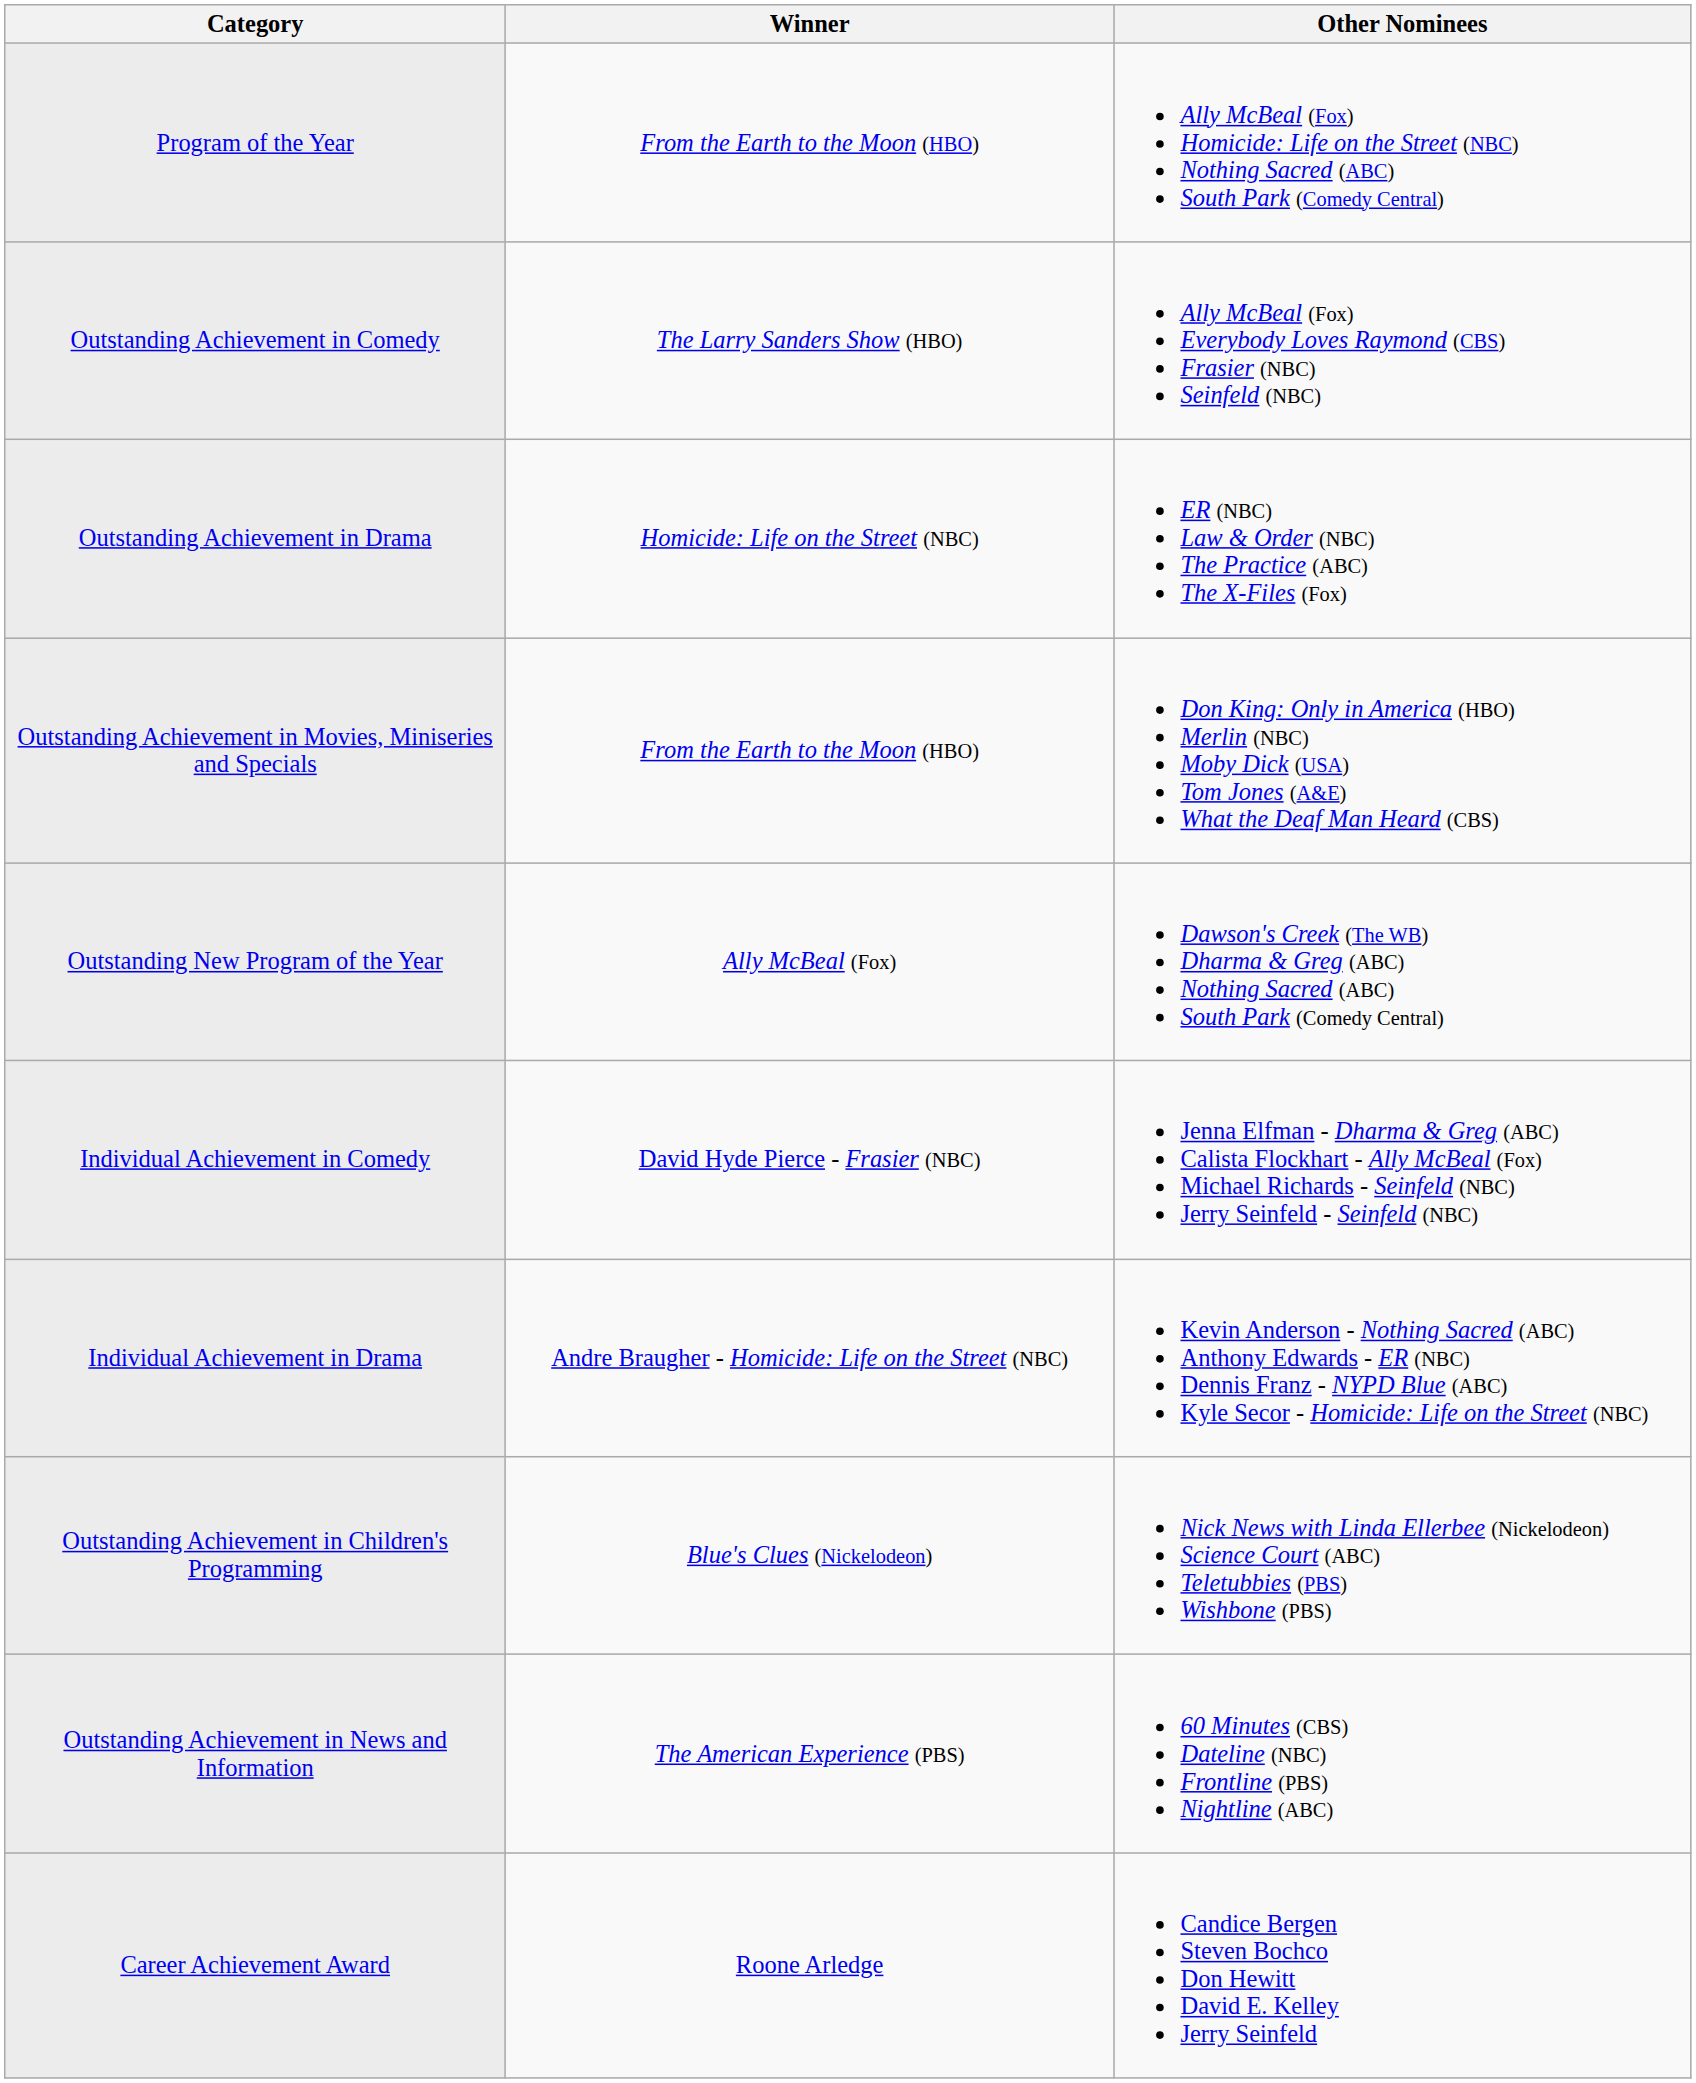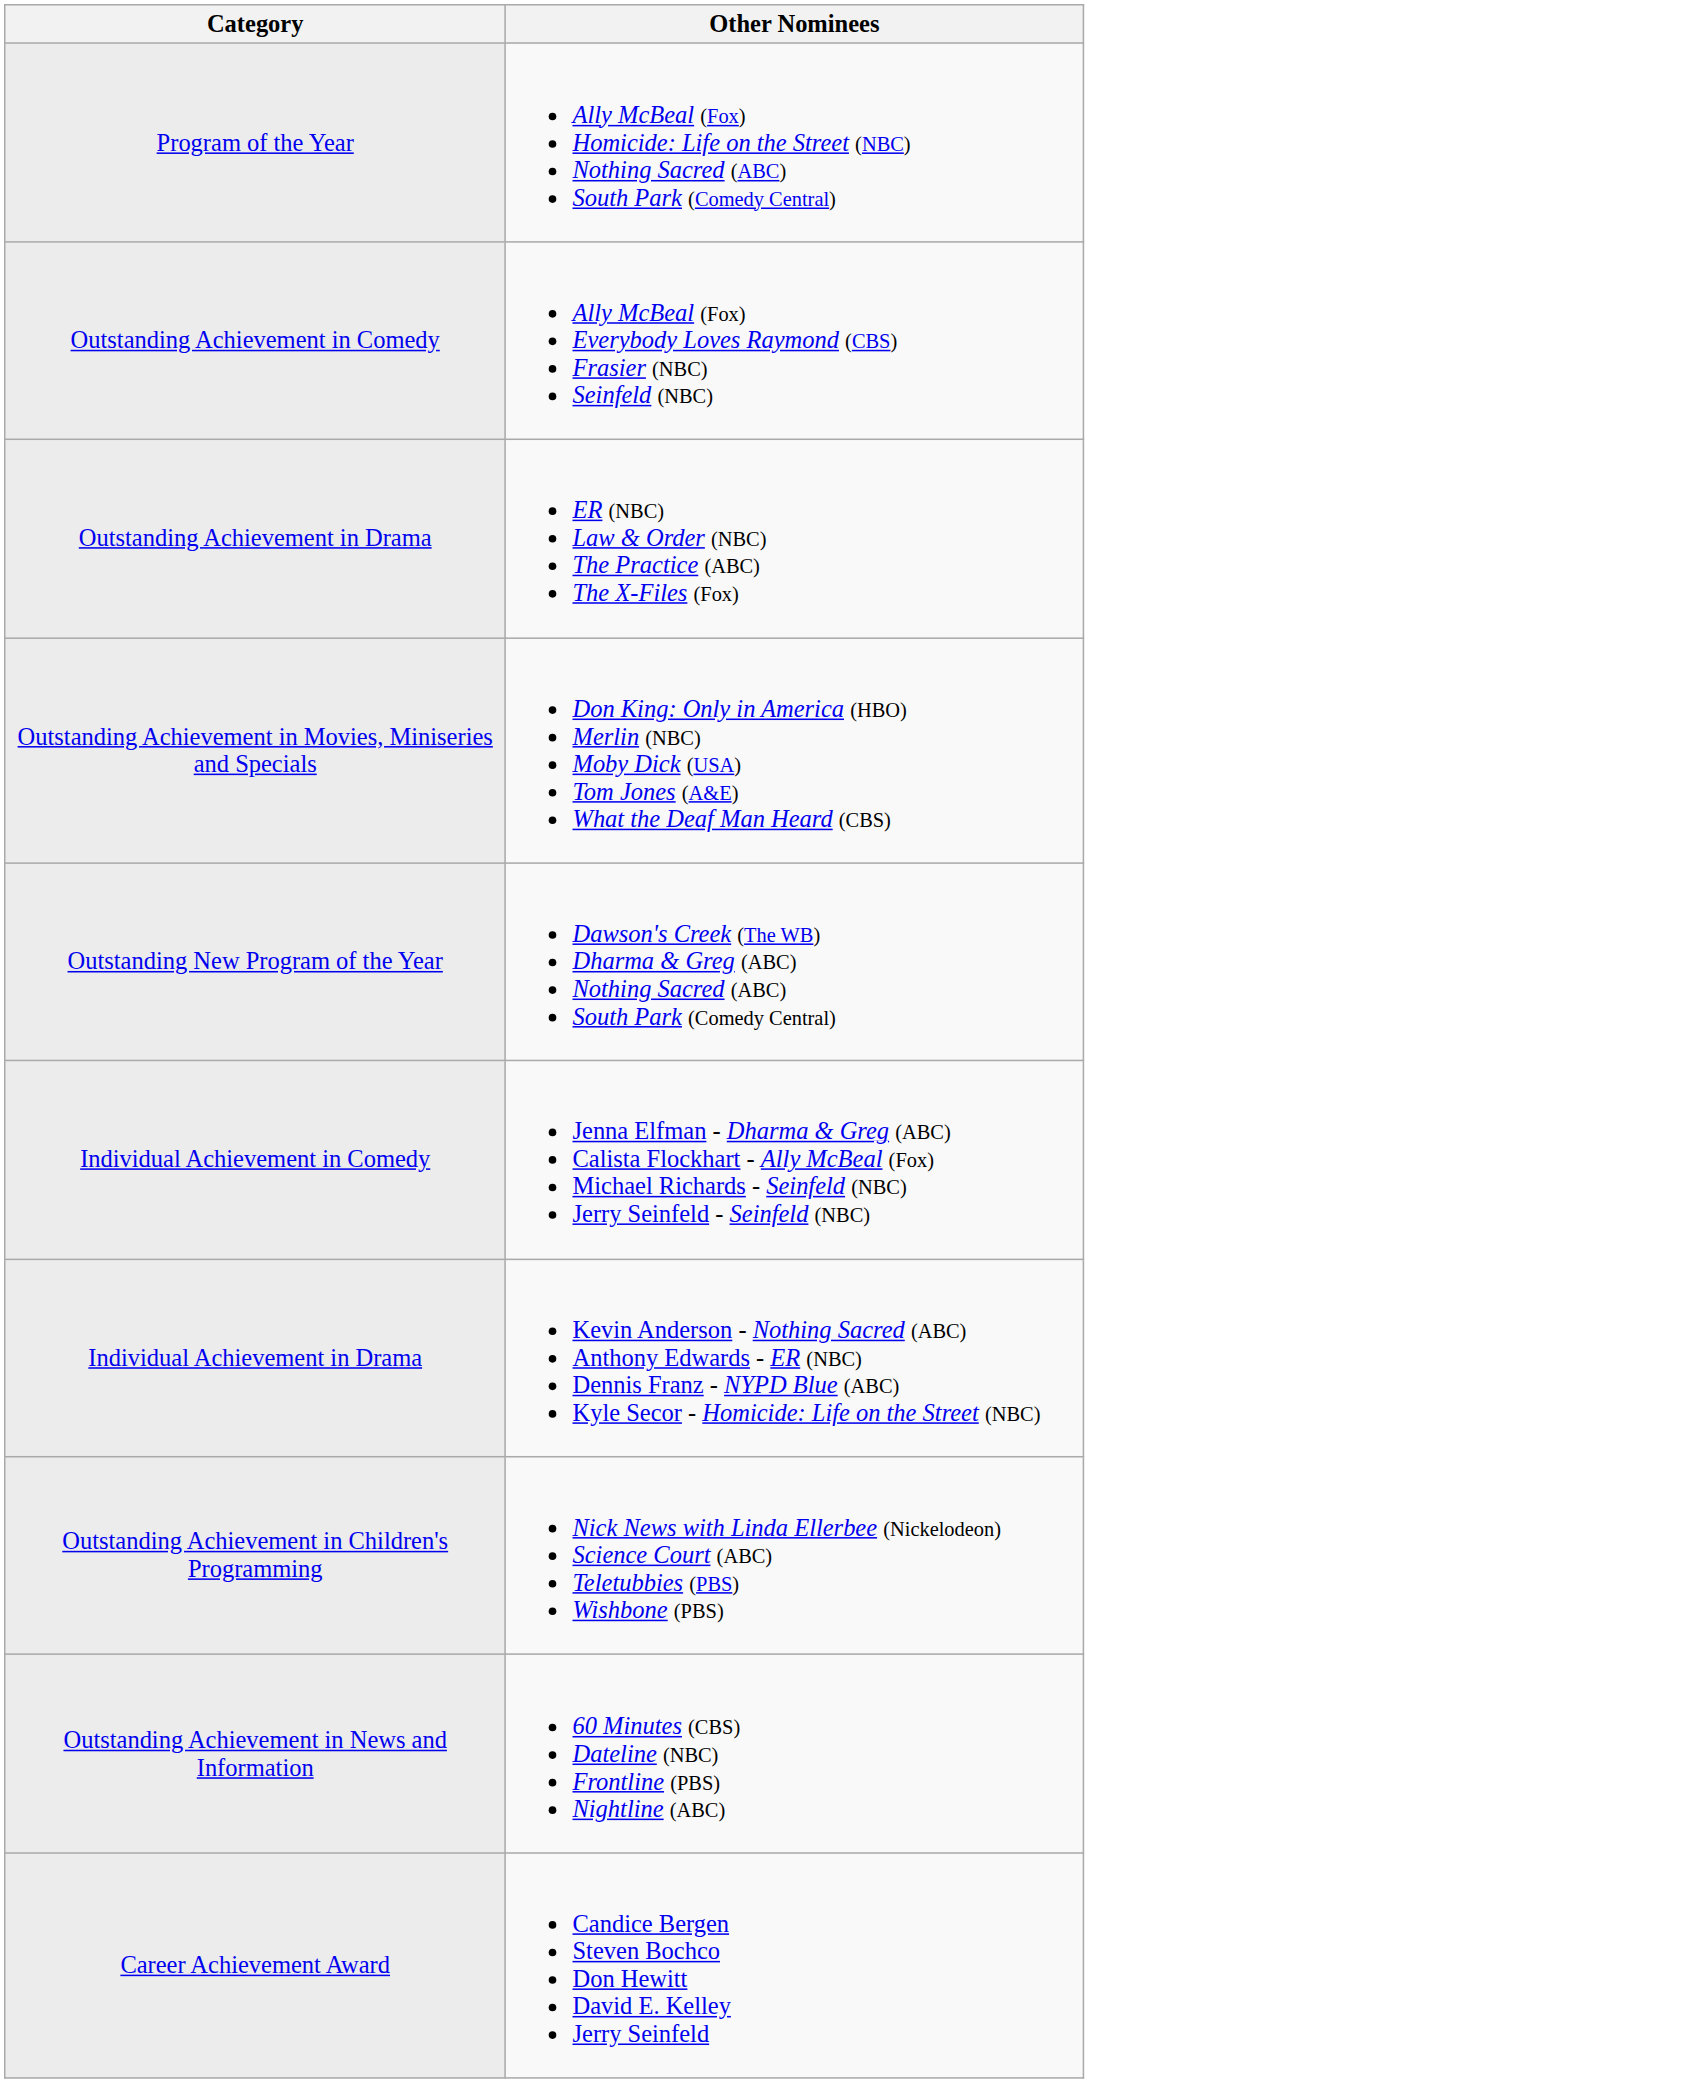 <table class="wikitable">
 <tr>
 <th width="320">Category</th>
-<th width="390">Winner</th>
 <th width="370">Other Nominees</th>
 </tr>
 <tr>
 <td align="center" style="background: #ececec; color: grey; vertical-align: middle; text-align: center;" class="table-na"><a href='#'>Program of the Year</a></td>
-<td align="center"><em><a href='#'>From the Earth to the Moon</a></em> <small>(<a href='#'>HBO</a>)</small></td>
 <td><br><ul><li><em><a href='#'>Ally McBeal</a></em> <small>(<a href='#'>Fox</a>)</small></li><li><em><a href='#'>Homicide: Life on the Street</a></em> <small>(<a href='#'>NBC</a>)</small></li><li><em><a href='#'>Nothing Sacred</a></em> <small>(<a href='#'>ABC</a>)</small></li><li><em><a href='#'>South Park</a></em> <small>(<a href='#'>Comedy Central</a>)</small></li></ul></td>
 </tr>
 <tr>
 <td align="center" style="background: #ececec; color: grey; vertical-align: middle; text-align: center;" class="table-na"><a href='#'>Outstanding Achievement in Comedy</a></td>
-<td align="center"><em><a href='#'>The Larry Sanders Show</a></em> <small>(HBO)</small></td>
 <td><br><ul><li><em><a href='#'>Ally McBeal</a></em> <small>(Fox)</small></li><li><em><a href='#'>Everybody Loves Raymond</a></em> <small>(<a href='#'>CBS</a>)</small></li><li><em><a href='#'>Frasier</a></em> <small>(NBC)</small></li><li><em><a href='#'>Seinfeld</a></em> <small>(NBC)</small></li></ul></td>
 </tr>
 <tr>
 <td align="center" style="background: #ececec; color: grey; vertical-align: middle; text-align: center;" class="table-na"><a href='#'>Outstanding Achievement in Drama</a></td>
-<td align="center"><em><a href='#'>Homicide: Life on the Street</a></em> <small>(NBC)</small></td>
 <td><br><ul><li><em><a href='#'>ER</a></em> <small>(NBC)</small></li><li><em><a href='#'>Law & Order</a></em> <small>(NBC)</small></li><li><em><a href='#'>The Practice</a></em> <small>(ABC)</small></li><li><em><a href='#'>The X-Files</a></em> <small>(Fox)</small></li></ul></td>
 </tr>
 <tr>
 <td align="center" style="background: #ececec; color: grey; vertical-align: middle; text-align: center;" class="table-na"><a href='#'>Outstanding Achievement in Movies, Miniseries and Specials</a></td>
-<td align="center"><em><a href='#'>From the Earth to the Moon</a></em> <small>(HBO)</small></td>
 <td><br><ul><li><em><a href='#'>Don King: Only in America</a></em> <small>(HBO)</small></li><li><em><a href='#'>Merlin</a></em> <small>(NBC)</small></li><li><em><a href='#'>Moby Dick</a></em> <small>(<a href='#'>USA</a>)</small></li><li><em><a href='#'>Tom Jones</a></em> <small>(<a href='#'>A&E</a>)</small></li><li><em><a href='#'>What the Deaf Man Heard</a></em> <small>(CBS)</small></li></ul></td>
 </tr>
 <tr>
 <td align="center" style="background: #ececec; color: grey; vertical-align: middle; text-align: center;" class="table-na"><a href='#'>Outstanding New Program of the Year</a></td>
-<td align="center"><em><a href='#'>Ally McBeal</a></em> <small>(Fox)</small></td>
 <td><br><ul><li><em><a href='#'>Dawson's Creek</a></em> <small>(<a href='#'>The WB</a>)</small></li><li><em><a href='#'>Dharma & Greg</a></em> <small>(ABC)</small></li><li><em><a href='#'>Nothing Sacred</a></em> <small>(ABC)</small></li><li><em><a href='#'>South Park</a></em> <small>(Comedy Central)</small></li></ul></td>
 </tr>
 <tr>
 <td align="center" style="background: #ececec; color: grey; vertical-align: middle; text-align: center;" class="table-na"><a href='#'>Individual Achievement in Comedy</a></td>
-<td align="center"><a href='#'>David Hyde Pierce</a> - <em><a href='#'>Frasier</a></em> <small>(NBC)</small></td>
 <td><br><ul><li><a href='#'>Jenna Elfman</a> - <em><a href='#'>Dharma & Greg</a></em> <small>(ABC)</small></li><li><a href='#'>Calista Flockhart</a> - <em><a href='#'>Ally McBeal</a></em> <small>(Fox)</small></li><li><a href='#'>Michael Richards</a> - <em><a href='#'>Seinfeld</a></em> <small>(NBC)</small></li><li><a href='#'>Jerry Seinfeld</a> - <em><a href='#'>Seinfeld</a></em> <small>(NBC)</small></li></ul></td>
 </tr>
 <tr>
 <td align="center" style="background: #ececec; color: grey; vertical-align: middle; text-align: center;" class="table-na"><a href='#'>Individual Achievement in Drama</a></td>
-<td align="center"><a href='#'>Andre Braugher</a> - <em><a href='#'>Homicide: Life on the Street</a></em> <small>(NBC)</small></td>
 <td><br><ul><li><a href='#'>Kevin Anderson</a> - <em><a href='#'>Nothing Sacred</a></em> <small>(ABC)</small></li><li><a href='#'>Anthony Edwards</a> - <em><a href='#'>ER</a></em> <small>(NBC)</small></li><li><a href='#'>Dennis Franz</a> - <em><a href='#'>NYPD Blue</a></em> <small>(ABC)</small></li><li><a href='#'>Kyle Secor</a> - <em><a href='#'>Homicide: Life on the Street</a></em> <small>(NBC)</small></li></ul></td>
 </tr>
 <tr>
 <td align="center" style="background: #ececec; color: grey; vertical-align: middle; text-align: center;" class="table-na"><a href='#'>Outstanding Achievement in Children's Programming</a></td>
-<td align="center"><em><a href='#'>Blue's Clues</a></em> <small>(<a href='#'>Nickelodeon</a>)</small></td>
 <td><br><ul><li><em><a href='#'>Nick News with Linda Ellerbee</a></em> <small>(Nickelodeon)</small></li><li><em><a href='#'>Science Court</a></em> <small>(ABC)</small></li><li><em><a href='#'>Teletubbies</a></em> <small>(<a href='#'>PBS</a>)</small></li><li><em><a href='#'>Wishbone</a></em> <small>(PBS)</small></li></ul></td>
 </tr>
 <tr>
 <td align="center" style="background: #ececec; color: grey; vertical-align: middle; text-align: center;" class="table-na"><a href='#'>Outstanding Achievement in News and Information</a></td>
-<td align="center"><em><a href='#'>The American Experience</a></em> <small>(PBS)</small></td>
 <td><br><ul><li><em><a href='#'>60 Minutes</a></em> <small>(CBS)</small></li><li><em><a href='#'>Dateline</a></em> <small>(NBC)</small></li><li><em><a href='#'>Frontline</a></em> <small>(PBS)</small></li><li><em><a href='#'>Nightline</a></em> <small>(ABC)</small></li></ul></td>
 </tr>
 <tr>
 <td align="center" style="background: #ececec; color: grey; vertical-align: middle; text-align: center;" class="table-na"><a href='#'>Career Achievement Award</a></td>
-<td align="center"><a href='#'>Roone Arledge</a></td>
 <td><br><ul><li><a href='#'>Candice Bergen</a></li><li><a href='#'>Steven Bochco</a></li><li><a href='#'>Don Hewitt</a></li><li><a href='#'>David E. Kelley</a></li><li><a href='#'>Jerry Seinfeld</a></li></ul></td>
 </tr>
 </table>
